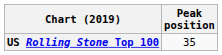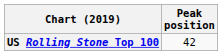 <table class="wikitable plainrowheaders" style="text-align:center">
 <tr>
 <th scope="col">Chart (2019)</th>
 <th scope="col">Peak<br>position</th>
 </tr>
 <tr>
 <th scope="row">US <a href='#'><em>Rolling Stone</em> Top 100</a></th>
-<td>35</td>
+<td>42</td>
 </tr>
 </table>
